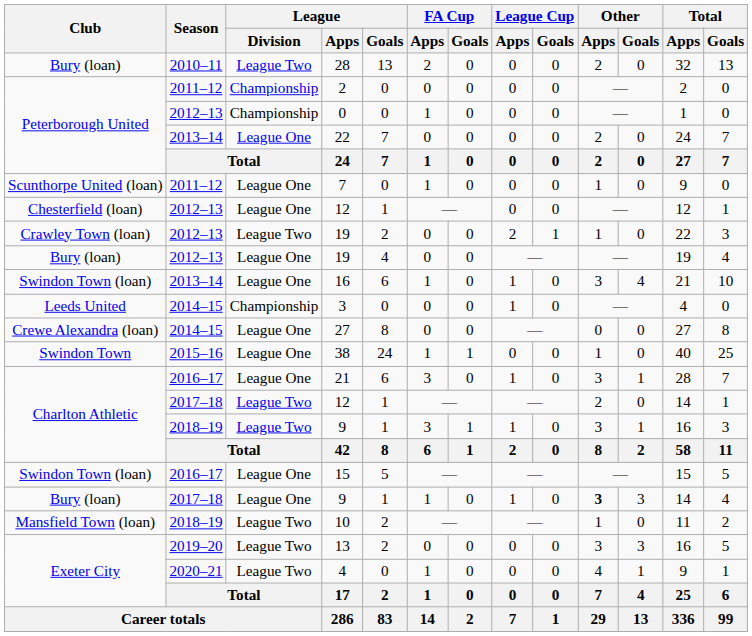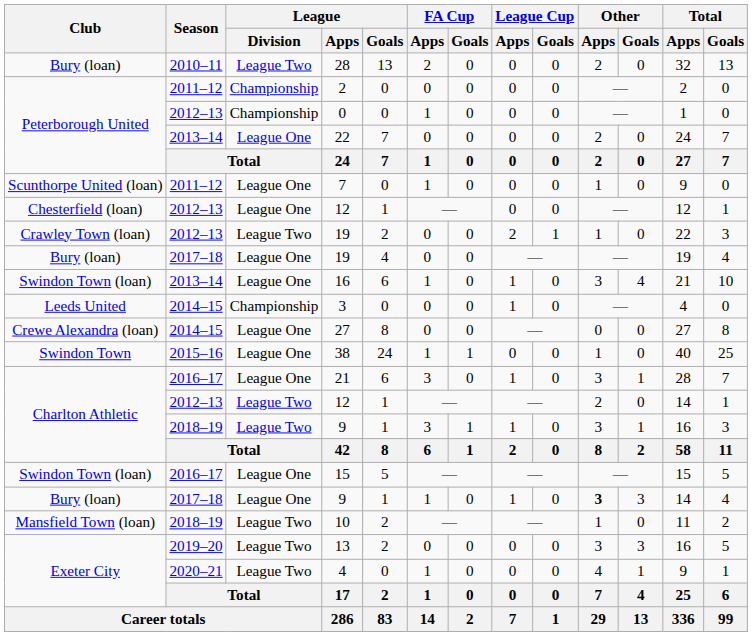 <table class="wikitable" style="text-align:center">
 <tr>
 <th rowspan="2">Club</th>
 <th rowspan="2">Season</th>
 <th colspan="3">League</th>
 <th colspan="2"><a href='#'>FA Cup</a></th>
 <th colspan="2"><a href='#'>League Cup</a></th>
 <th colspan="2">Other</th>
 <th colspan="2">Total</th>
 </tr>
 <tr>
 <th>Division</th>
 <th>Apps</th>
 <th>Goals</th>
 <th>Apps</th>
 <th>Goals</th>
 <th>Apps</th>
 <th>Goals</th>
 <th>Apps</th>
 <th>Goals</th>
 <th>Apps</th>
 <th>Goals</th>
 </tr>
 <tr>
 <td><a href='#'>Bury</a> (loan)</td>
 <td><a href='#'>2010–11</a></td>
 <td><a href='#'>League Two</a></td>
 <td>28</td>
 <td>13</td>
 <td>2</td>
 <td>0</td>
 <td>0</td>
 <td>0</td>
 <td>2</td>
 <td>0</td>
 <td>32</td>
 <td>13</td>
 </tr>
 <tr>
 <td rowspan="4"><a href='#'>Peterborough United</a></td>
 <td><a href='#'>2011–12</a></td>
 <td><a href='#'>Championship</a></td>
 <td>2</td>
 <td>0</td>
 <td>0</td>
 <td>0</td>
 <td>0</td>
 <td>0</td>
 <td colspan="2">—</td>
 <td>2</td>
 <td>0</td>
 </tr>
 <tr>
 <td><a href='#'>2012–13</a></td>
 <td>Championship</td>
 <td>0</td>
 <td>0</td>
 <td>1</td>
 <td>0</td>
 <td>0</td>
 <td>0</td>
 <td colspan="2">—</td>
 <td>1</td>
 <td>0</td>
 </tr>
 <tr>
 <td><a href='#'>2013–14</a></td>
 <td><a href='#'>League One</a></td>
 <td>22</td>
 <td>7</td>
 <td>0</td>
 <td>0</td>
 <td>0</td>
 <td>0</td>
 <td>2</td>
 <td>0</td>
 <td>24</td>
 <td>7</td>
 </tr>
 <tr>
 <th colspan=2>Total</th>
 <th>24</th>
 <th>7</th>
 <th>1</th>
 <th>0</th>
 <th>0</th>
 <th>0</th>
 <th>2</th>
 <th>0</th>
 <th>27</th>
 <th>7</th>
 </tr>
 <tr>
 <td><a href='#'>Scunthorpe United</a> (loan)</td>
 <td><a href='#'>2011–12</a></td>
 <td>League One</td>
 <td>7</td>
 <td>0</td>
 <td>1</td>
 <td>0</td>
 <td>0</td>
 <td>0</td>
 <td>1</td>
 <td>0</td>
 <td>9</td>
 <td>0</td>
 </tr>
 <tr>
 <td><a href='#'>Chesterfield</a> (loan)</td>
 <td><a href='#'>2012–13</a></td>
 <td>League One</td>
 <td>12</td>
 <td>1</td>
 <td colspan="2">—</td>
 <td>0</td>
 <td>0</td>
 <td colspan="2">—</td>
 <td>12</td>
 <td>1</td>
 </tr>
 <tr>
 <td><a href='#'>Crawley Town</a> (loan)</td>
 <td><a href='#'>2012–13</a></td>
 <td>League Two</td>
 <td>19</td>
 <td>2</td>
 <td>0</td>
 <td>0</td>
 <td>2</td>
 <td>1</td>
 <td>1</td>
 <td>0</td>
 <td>22</td>
 <td>3</td>
 </tr>
 <tr>
 <td><a href='#'>Bury</a> (loan)</td>
-<td><a href='#'>2012–13</a></td>
+<td><a href='#'>2017–18</a></td>
 <td>League One</td>
 <td>19</td>
 <td>4</td>
 <td>0</td>
 <td>0</td>
 <td colspan="2">—</td>
 <td colspan="2">—</td>
 <td>19</td>
 <td>4</td>
 </tr>
 <tr>
 <td><a href='#'>Swindon Town</a> (loan)</td>
 <td><a href='#'>2013–14</a></td>
 <td>League One</td>
 <td>16</td>
 <td>6</td>
 <td>1</td>
 <td>0</td>
 <td>1</td>
 <td>0</td>
 <td>3</td>
 <td>4</td>
 <td>21</td>
 <td>10</td>
 </tr>
 <tr>
 <td><a href='#'>Leeds United</a></td>
 <td><a href='#'>2014–15</a></td>
 <td>Championship</td>
 <td>3</td>
 <td>0</td>
 <td>0</td>
 <td>0</td>
 <td>1</td>
 <td>0</td>
 <td colspan="2">—</td>
 <td>4</td>
 <td>0</td>
 </tr>
 <tr>
 <td><a href='#'>Crewe Alexandra</a> (loan)</td>
 <td><a href='#'>2014–15</a></td>
 <td>League One</td>
 <td>27</td>
 <td>8</td>
 <td>0</td>
 <td>0</td>
 <td colspan="2">—</td>
 <td>0</td>
 <td>0</td>
 <td>27</td>
 <td>8</td>
 </tr>
 <tr>
 <td><a href='#'>Swindon Town</a></td>
 <td><a href='#'>2015–16</a></td>
 <td>League One</td>
 <td>38</td>
 <td>24</td>
 <td>1</td>
 <td>1</td>
 <td>0</td>
 <td>0</td>
 <td>1</td>
 <td>0</td>
 <td>40</td>
 <td>25</td>
 </tr>
 <tr>
 <td rowspan="4"><a href='#'>Charlton Athletic</a></td>
 <td><a href='#'>2016–17</a></td>
 <td>League One</td>
 <td>21</td>
 <td>6</td>
 <td>3</td>
 <td>0</td>
 <td>1</td>
 <td>0</td>
 <td>3</td>
 <td>1</td>
 <td>28</td>
 <td>7</td>
 </tr>
 <tr>
-<td><a href='#'>2017–18</a></td>
+<td><a href='#'>2012–13</a></td>
 <td><a href='#'>League Two</a></td>
 <td>12</td>
 <td>1</td>
 <td colspan="2">—</td>
 <td colspan="2">—</td>
 <td>2</td>
 <td>0</td>
 <td>14</td>
 <td>1</td>
 </tr>
 <tr>
 <td><a href='#'>2018–19</a></td>
 <td><a href='#'>League Two</a></td>
 <td>9</td>
 <td>1</td>
 <td>3</td>
 <td>1</td>
 <td>1</td>
 <td>0</td>
 <td>3</td>
 <td>1</td>
 <td>16</td>
 <td>3</td>
 </tr>
 <tr>
 <th colspan=2>Total</th>
 <th>42</th>
 <th>8</th>
 <th>6</th>
 <th>1</th>
 <th>2</th>
 <th>0</th>
 <th>8</th>
 <th>2</th>
 <th>58</th>
 <th>11</th>
 </tr>
 <tr>
 <td><a href='#'>Swindon Town</a> (loan)</td>
 <td><a href='#'>2016–17</a></td>
 <td>League One</td>
 <td>15</td>
 <td>5</td>
 <td colspan="2">—</td>
 <td colspan="2">—</td>
 <td colspan="2">—</td>
 <td>15</td>
 <td>5</td>
 </tr>
 <tr>
 <td><a href='#'>Bury</a> (loan)</td>
 <td><a href='#'>2017–18</a></td>
 <td>League One</td>
 <td>9</td>
 <td>1</td>
 <td>1</td>
 <td>0</td>
 <td>1</td>
 <td>0</td>
 <td><strong>3</strong></td>
 <td>3</td>
 <td>14</td>
 <td>4</td>
 </tr>
 <tr>
 <td><a href='#'>Mansfield Town</a> (loan)</td>
 <td><a href='#'>2018–19</a></td>
 <td>League Two</td>
 <td>10</td>
 <td>2</td>
 <td colspan="2">—</td>
 <td colspan="2">—</td>
 <td>1</td>
 <td>0</td>
 <td>11</td>
 <td>2</td>
 </tr>
 <tr>
 <td rowspan="3"><a href='#'>Exeter City</a></td>
 <td><a href='#'>2019–20</a></td>
 <td>League Two</td>
 <td>13</td>
 <td>2</td>
 <td>0</td>
 <td>0</td>
 <td>0</td>
 <td>0</td>
 <td>3</td>
 <td>3</td>
 <td>16</td>
 <td>5</td>
 </tr>
 <tr>
 <td><a href='#'>2020–21</a></td>
 <td>League Two</td>
 <td>4</td>
 <td>0</td>
 <td>1</td>
 <td>0</td>
 <td>0</td>
 <td>0</td>
 <td>4</td>
 <td>1</td>
 <td>9</td>
 <td>1</td>
 </tr>
 <tr>
 <th colspan=2>Total</th>
 <th>17</th>
 <th>2</th>
 <th>1</th>
 <th>0</th>
 <th>0</th>
 <th>0</th>
 <th>7</th>
 <th>4</th>
 <th>25</th>
 <th>6</th>
 </tr>
 <tr>
 <th colspan="3">Career totals</th>
 <th>286</th>
 <th>83</th>
 <th>14</th>
 <th>2</th>
 <th>7</th>
 <th>1</th>
 <th>29</th>
 <th>13</th>
 <th>336</th>
 <th>99</th>
 </tr>
 </table>
